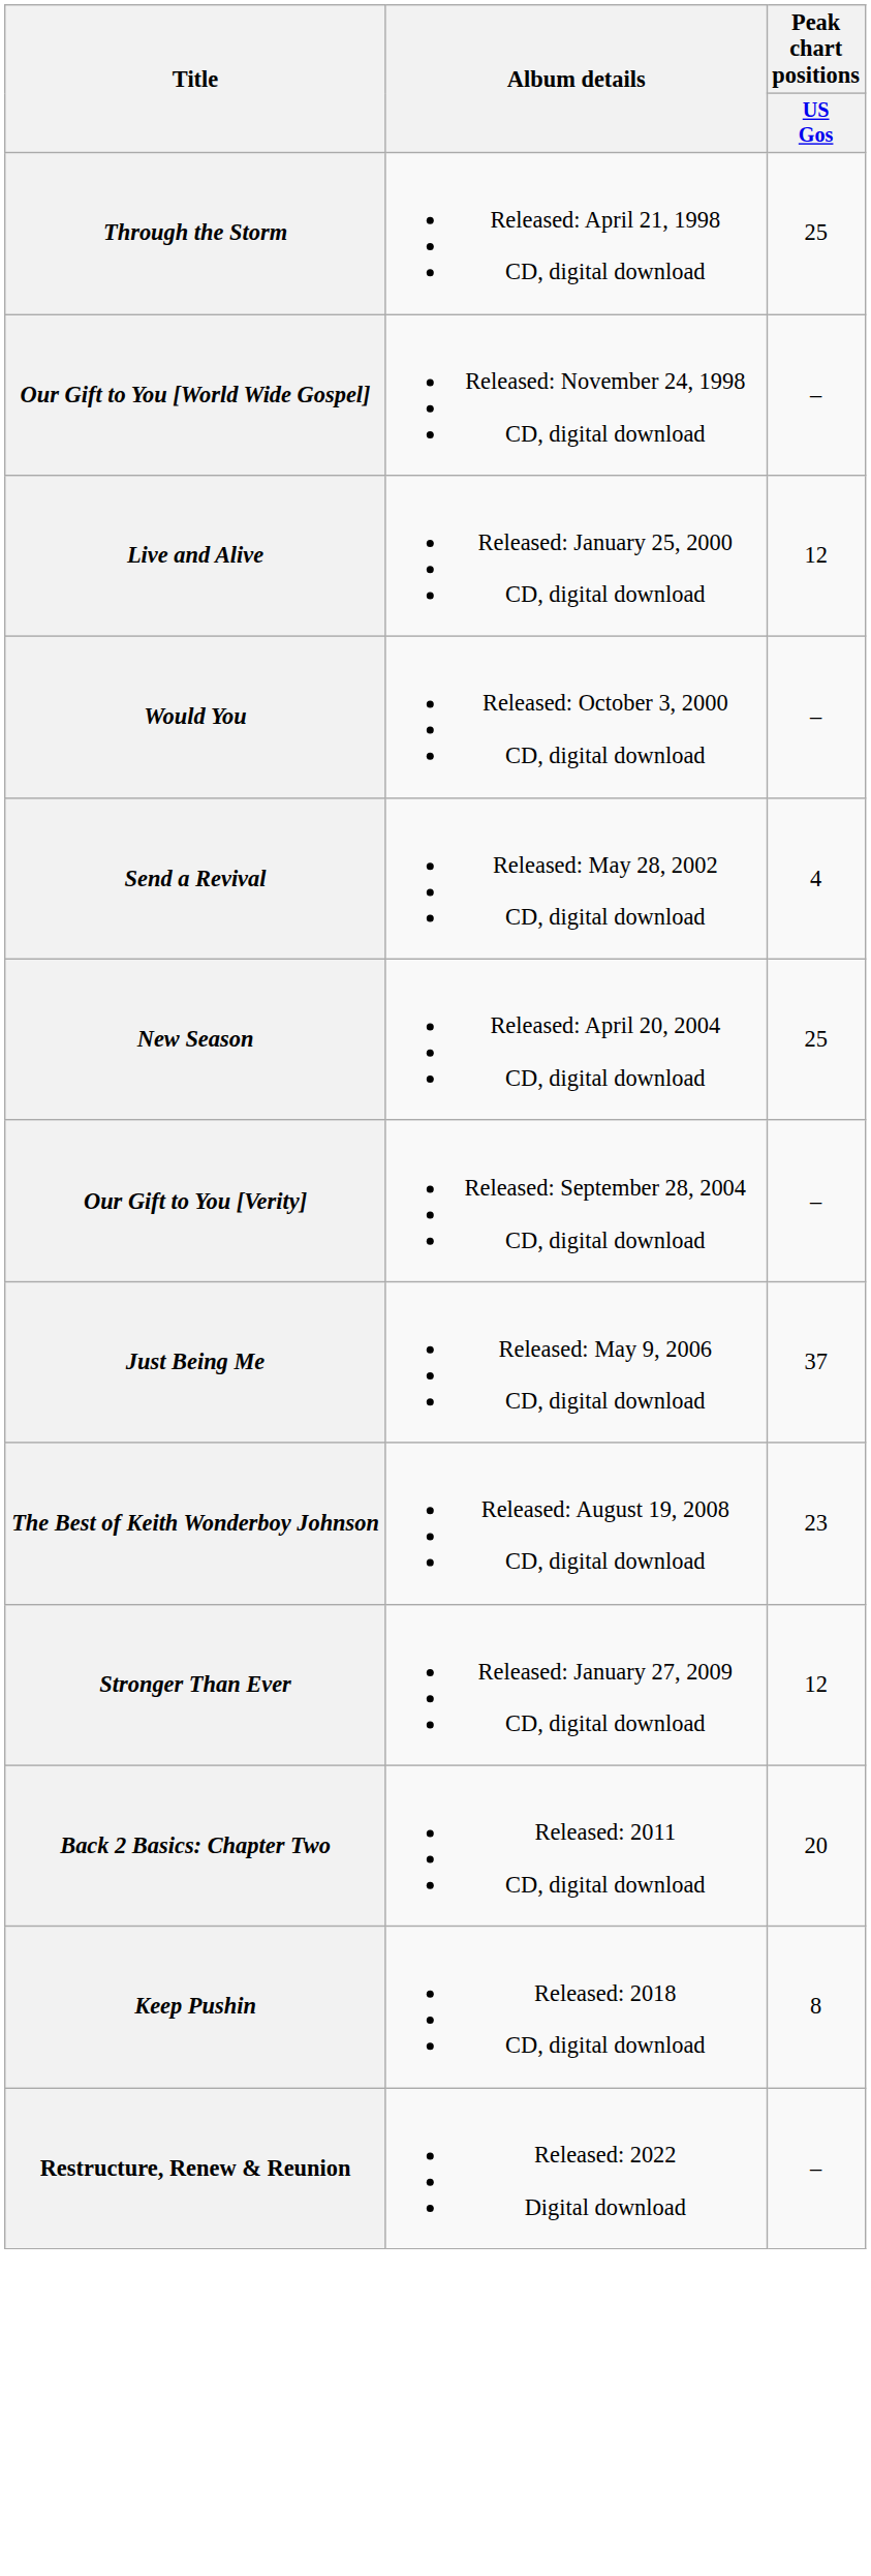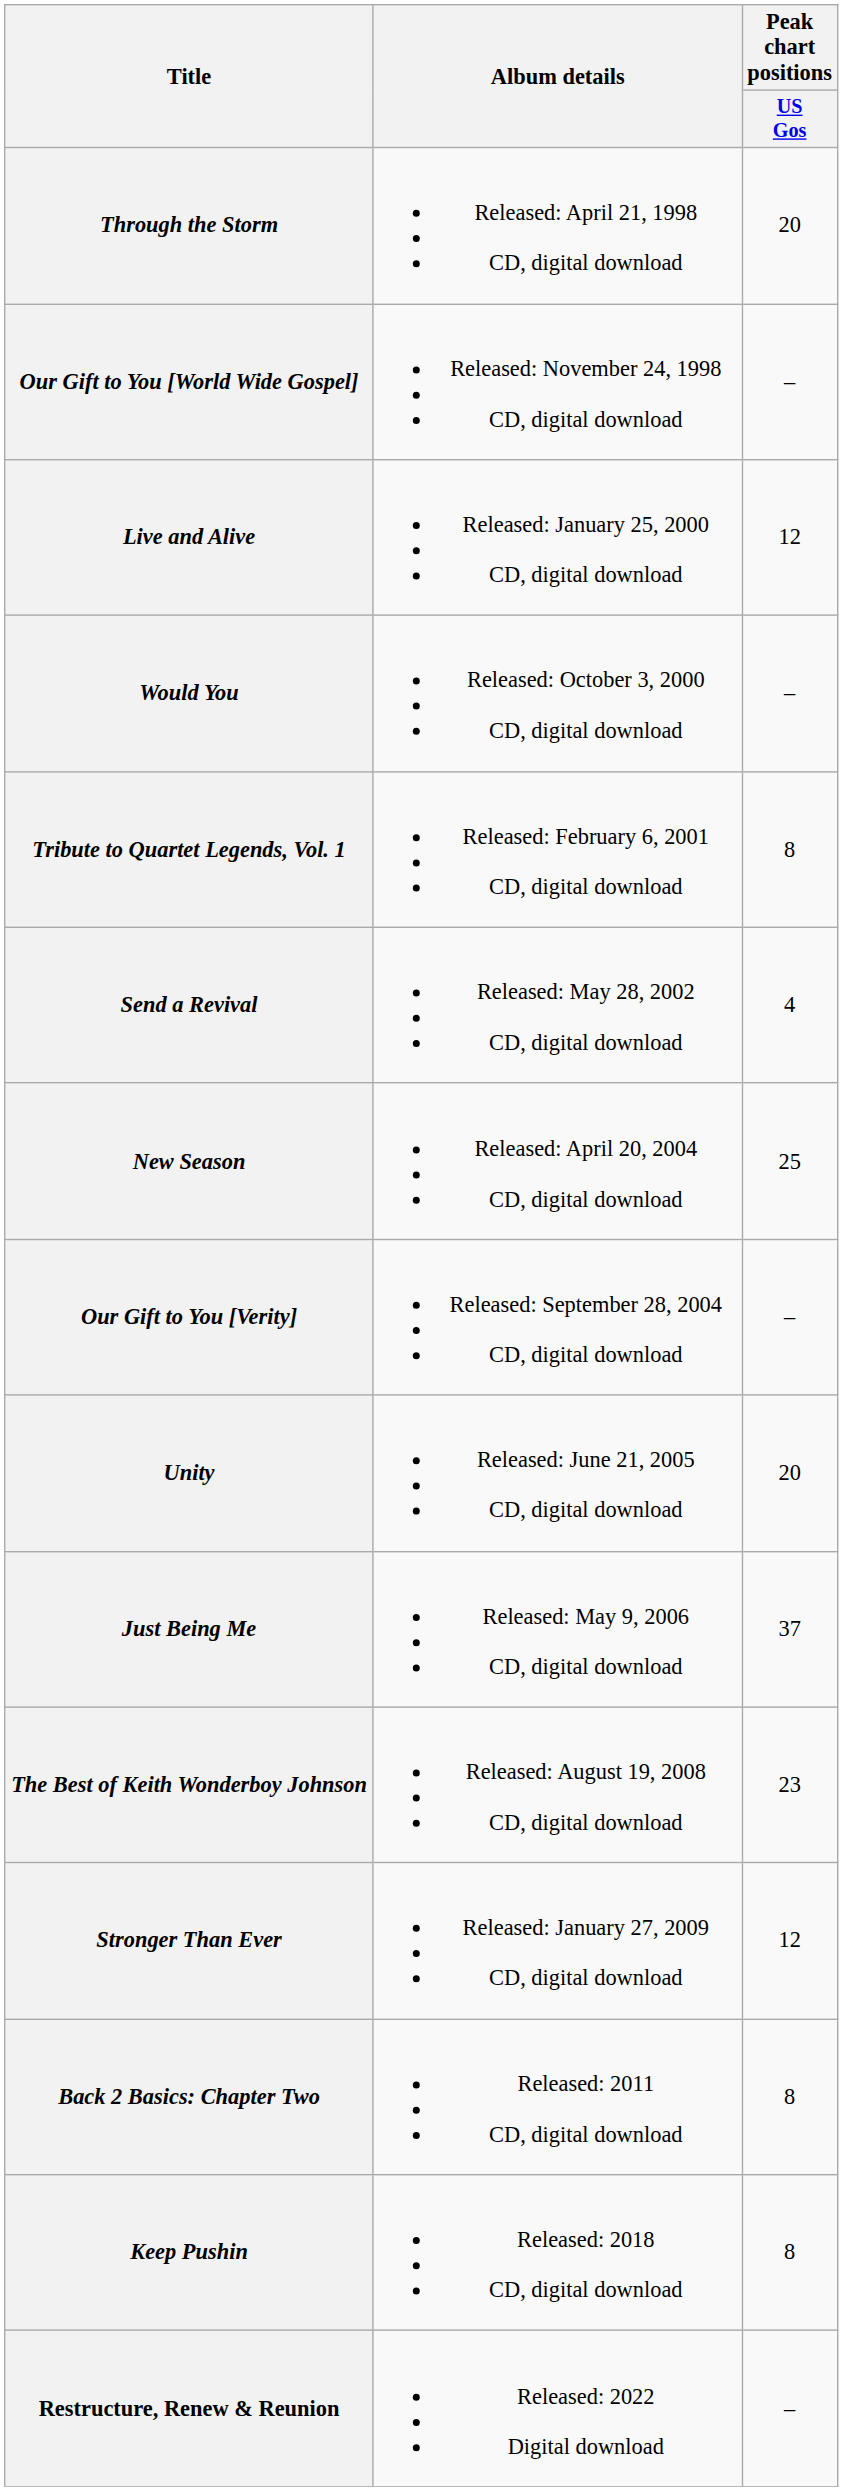 <table class="wikitable plainrowheaders" style="text-align:center;">
 <tr>
 <th scope="col" rowspan="2" style="width:16em;">Title</th>
 <th scope="col" rowspan="2" style="width:16em;">Album details</th>
 <th scope="col" colspan="1">Peak chart positions</th>
 </tr>
 <tr>
 <th style="width:3em; font-size:90%"><a href='#'>US<br>Gos</a></th>
 </tr>
 <tr>
 <th scope="row"><em>Through the Storm</em></th>
 <td><br><ul><li>Released: April 21, 1998</li><li></li><li>CD, digital download</li></ul></td>
-<td>25</td>
+<td>20</td>
 </tr>
 <tr>
 <th scope="row"><em>Our Gift to You [World Wide Gospel]</em></th>
 <td><br><ul><li>Released: November 24, 1998</li><li></li><li>CD, digital download</li></ul></td>
 <td>–</td>
 </tr>
 <tr>
 <th scope="row"><em>Live and Alive</em></th>
 <td><br><ul><li>Released: January 25, 2000</li><li></li><li>CD, digital download</li></ul></td>
 <td>12</td>
 </tr>
 <tr>
 <th scope="row"><em>Would You</em></th>
 <td><br><ul><li>Released: October 3, 2000</li><li></li><li>CD, digital download</li></ul></td>
 <td>–</td>
 </tr>
 <tr>
+<th scope="row"><em>Tribute to Quartet Legends, Vol. 1</em></th>
+<td><br><ul><li>Released: February 6, 2001</li><li></li><li>CD, digital download</li></ul></td>
+<td>8</td>
+</tr>
+<tr>
 <th scope="row"><em>Send a Revival</em></th>
 <td><br><ul><li>Released: May 28, 2002</li><li></li><li>CD, digital download</li></ul></td>
 <td>4</td>
 </tr>
 <tr>
 <th scope="row"><em>New Season</em></th>
 <td><br><ul><li>Released: April 20, 2004</li><li></li><li>CD, digital download</li></ul></td>
 <td>25</td>
 </tr>
 <tr>
 <th scope="row"><em>Our Gift to You [Verity]</em></th>
 <td><br><ul><li>Released: September 28, 2004</li><li></li><li>CD, digital download</li></ul></td>
 <td>–</td>
+</tr>
+<tr>
+<th scope="row"><em>Unity</em></th>
+<td><br><ul><li>Released: June 21, 2005</li><li></li><li>CD, digital download</li></ul></td>
+<td>20</td>
 </tr>
 <tr>
 <th scope="row"><em>Just Being Me</em></th>
 <td><br><ul><li>Released: May 9, 2006</li><li></li><li>CD, digital download</li></ul></td>
 <td>37</td>
 </tr>
 <tr>
 <th scope="row"><em>The Best of Keith Wonderboy Johnson</em></th>
 <td><br><ul><li>Released: August 19, 2008</li><li></li><li>CD, digital download</li></ul></td>
 <td>23</td>
 </tr>
 <tr>
 <th scope="row"><em>Stronger Than Ever</em></th>
 <td><br><ul><li>Released: January 27, 2009</li><li></li><li>CD, digital download</li></ul></td>
 <td>12</td>
 </tr>
 <tr>
 <th scope="row"><em>Back 2 Basics: Chapter Two</em></th>
 <td><br><ul><li>Released: 2011</li><li></li><li>CD, digital download</li></ul></td>
-<td>20</td>
+<td>8</td>
 </tr>
 <tr>
 <th scope="row"><em>Keep Pushin<strong></th>
 <td><br><ul><li>Released: 2018</li><li></li><li>CD, digital download</li></ul></td>
 <td>8</td>
 </tr>
 <tr>
 <th scope="row"></em>Restructure, Renew & Reunion<em></th>
 <td><br><ul><li>Released: 2022</li><li></li><li>Digital download</li></ul></td>
 <td>–</td>
 </tr>
 </table>
